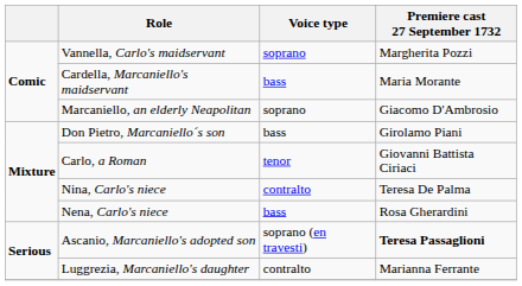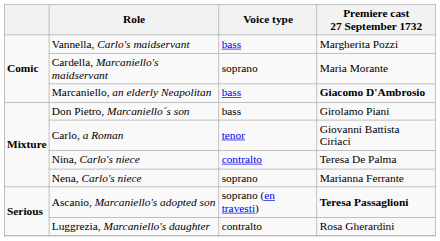 <table class="wikitable">
 <tr>
 <th></th>
 <th>Role</th>
 <th>Voice type</th>
 <th>Premiere cast<br>27 September 1732</th>
 </tr>
 <tr>
 <td rowspan="3"><strong>Comic</strong></td>
 <td>Vannella, <em>Carlo's maidservant</em></td>
-<td><a href='#'>soprano</a></td>
+<td><a href='#'>bass</a></td>
 <td>Margherita Pozzi</td>
 </tr>
 <tr>
 <td>Cardella, <em>Marcaniello's maidservant</em></td>
-<td><a href='#'>bass</a></td>
+<td>soprano</td>
 <td>Maria Morante</td>
 </tr>
 <tr>
 <td>Marcaniello, <em>an elderly Neapolitan</em></td>
-<td>soprano</td>
-<td>Giacomo D'Ambrosio</td>
+<td><a href='#'>bass</a></td>
+<td><strong>Giacomo D'Ambrosio</strong></td>
 </tr>
 <tr>
 <td rowspan="4"><strong>Mixture</strong></td>
 <td>Don Pietro, <em>Marcaniello´s son</em></td>
 <td>bass</td>
 <td>Girolamo Piani</td>
 </tr>
 <tr>
 <td>Carlo, <em>a Roman</em></td>
 <td><a href='#'>tenor</a></td>
 <td>Giovanni Battista Ciriaci</td>
 </tr>
 <tr>
 <td>Nina, <em>Carlo's niece</em></td>
 <td><a href='#'>contralto</a></td>
 <td>Teresa De Palma </td>
 </tr>
 <tr>
 <td>Nena, <em>Carlo's</em> <em>niece</em></td>
-<td><a href='#'>bass</a></td>
-<td>Rosa Gherardini</td>
+<td>soprano</td>
+<td>Marianna Ferrante</td>
 </tr>
 <tr>
 <td rowspan="2"><strong>Serious</strong></td>
 <td>Ascanio, <em>Marcaniello's</em> <em>adopted son</em></td>
 <td>soprano (<a href='#'>en travesti</a>)</td>
 <td><strong>Teresa Passaglioni</strong></td>
 </tr>
 <tr>
 <td>Luggrezia, <em>Marcaniello's</em> <em>daughter</em></td>
 <td>contralto</td>
-<td>Marianna Ferrante</td>
+<td>Rosa Gherardini</td>
 </tr>
 <tr>
 </tr>
 </table>
